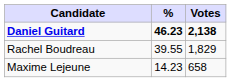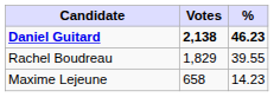 <table class="wikitable">
 <tr>
 <th style="background:#ddf; width:200px;">Candidate</th>
+<th style="background:#ddf; width:50px;">Votes</th>
 <th style="background:#ddf; width:30px;">%</th>
-<th style="background:#ddf; width:50px;">Votes</th>
 </tr>
 <tr>
 <td><strong><a href='#'>Daniel Guitard</a></strong></td>
+<td><strong>2,138</strong></td>
 <td><strong>46.23</strong></td>
-<td><strong>2,138</strong></td>
 </tr>
 <tr>
 <td>Rachel Boudreau</td>
+<td>1,829</td>
 <td>39.55</td>
-<td>1,829</td>
 </tr>
 <tr>
 <td>Maxime Lejeune</td>
+<td>658</td>
 <td>14.23</td>
-<td>658</td>
 </tr>
 </table>
